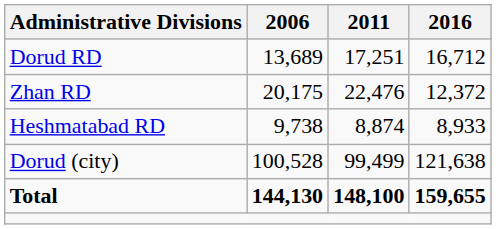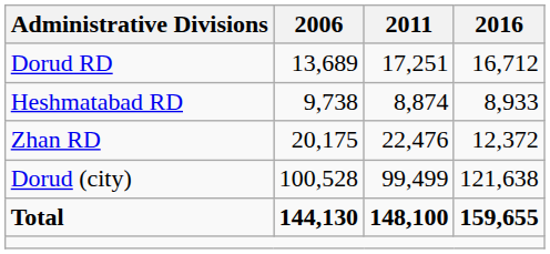 <table class="wikitable">
 <tr>
 <th>Administrative Divisions</th>
 <th>2006</th>
 <th>2011</th>
 <th>2016</th>
 </tr>
 <tr>
 <td><a href='#'>Dorud RD</a></td>
 <td style="text-align: right;">13,689</td>
 <td style="text-align: right;">17,251</td>
 <td style="text-align: right;">16,712</td>
 </tr>
 <tr>
+<td><a href='#'>Heshmatabad RD</a></td>
+<td style="text-align: right;">9,738</td>
+<td style="text-align: right;">8,874</td>
+<td style="text-align: right;">8,933</td>
+</tr>
+<tr>
 <td><a href='#'>Zhan RD</a></td>
 <td style="text-align: right;">20,175</td>
 <td style="text-align: right;">22,476</td>
 <td style="text-align: right;">12,372</td>
-</tr>
-<tr>
-<td><a href='#'>Heshmatabad RD</a></td>
-<td style="text-align: right;">9,738</td>
-<td style="text-align: right;">8,874</td>
-<td style="text-align: right;">8,933</td>
 </tr>
 <tr>
 <td><a href='#'>Dorud</a> (city)</td>
 <td style="text-align: right;">100,528</td>
 <td style="text-align: right;">99,499</td>
 <td style="text-align: right;">121,638</td>
 </tr>
 <tr>
 <td><strong>Total</strong></td>
 <td style="text-align: right;"><strong>144,130</strong></td>
 <td style="text-align: right;"><strong>148,100</strong></td>
 <td style="text-align: right;"><strong>159,655</strong></td>
 </tr>
 <tr>
 <td colspan=4></td>
 </tr>
 </table>
